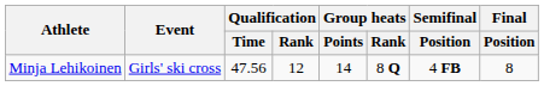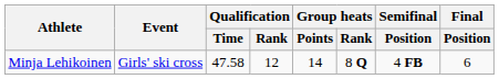 <table class="wikitable" style="font-size:90%">
 <tr>
 <th rowspan="2">Athlete</th>
 <th rowspan="2">Event</th>
 <th colspan=2>Qualification</th>
 <th colspan=2>Group heats</th>
 <th>Semifinal</th>
 <th>Final</th>
 </tr>
 <tr style="font-size:95%">
 <th>Time</th>
 <th>Rank</th>
 <th>Points</th>
 <th>Rank</th>
 <th>Position</th>
 <th>Position</th>
 </tr>
 <tr align=center>
 <td align=left><a href='#'>Minja Lehikoinen</a></td>
 <td align=left><a href='#'>Girls' ski cross</a></td>
-<td>47.56</td>
+<td>47.58</td>
 <td>12</td>
 <td>14</td>
 <td>8 <strong>Q</strong></td>
 <td>4 <strong>FB</strong></td>
-<td>8</td>
+<td>6</td>
 </tr>
 </table>
